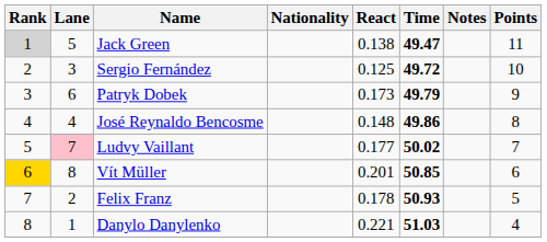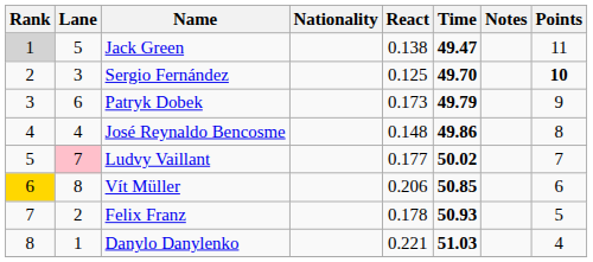 <table class="wikitable sortable" style="text-align:center">
 <tr>
 <th>Rank</th>
 <th>Lane</th>
 <th>Name</th>
 <th>Nationality</th>
 <th>React</th>
 <th>Time</th>
 <th>Notes</th>
 <th>Points</th>
 </tr>
 <tr>
 <td style="background: lightgrey;">1</td>
 <td>5</td>
 <td align=left><a href='#'>Jack Green</a></td>
 <td align=left></td>
 <td>0.138</td>
 <td><strong>49.47</strong></td>
 <td></td>
 <td>11</td>
 </tr>
 <tr>
 <td>2</td>
 <td>3</td>
 <td align=left><a href='#'>Sergio Fernández</a></td>
 <td align=left></td>
 <td>0.125</td>
-<td><strong>49.72</strong></td>
+<td><strong>49.70</strong></td>
 <td></td>
-<td>10</td>
+<td><strong>10</strong></td>
 </tr>
 <tr>
 <td>3</td>
 <td>6</td>
 <td align=left><a href='#'>Patryk Dobek</a></td>
 <td align=left></td>
 <td>0.173</td>
 <td><strong>49.79</strong></td>
 <td></td>
 <td>9</td>
 </tr>
 <tr>
 <td>4</td>
 <td>4</td>
 <td align=left><a href='#'>José Reynaldo Bencosme</a></td>
 <td align=left></td>
 <td>0.148</td>
 <td><strong>49.86</strong></td>
 <td></td>
 <td>8</td>
 </tr>
 <tr>
 <td>5</td>
 <td style="background: pink;">7</td>
 <td align=left><a href='#'>Ludvy Vaillant</a></td>
 <td align=left></td>
 <td>0.177</td>
 <td><strong>50.02</strong></td>
 <td></td>
 <td>7</td>
 </tr>
 <tr>
 <td style="background: gold;">6</td>
 <td>8</td>
 <td align=left><a href='#'>Vít Müller</a></td>
 <td align=left></td>
-<td>0.201</td>
+<td>0.206</td>
 <td><strong>50.85</strong></td>
 <td></td>
 <td>6</td>
 </tr>
 <tr>
 <td>7</td>
 <td>2</td>
 <td align=left><a href='#'>Felix Franz</a></td>
 <td align=left></td>
 <td>0.178</td>
 <td><strong>50.93</strong></td>
 <td></td>
 <td>5</td>
 </tr>
 <tr>
 <td>8</td>
 <td>1</td>
 <td align=left><a href='#'>Danylo Danylenko</a></td>
 <td align=left></td>
 <td>0.221</td>
 <td><strong>51.03</strong></td>
 <td></td>
 <td>4</td>
 </tr>
 <tr>
 </tr>
 </table>
